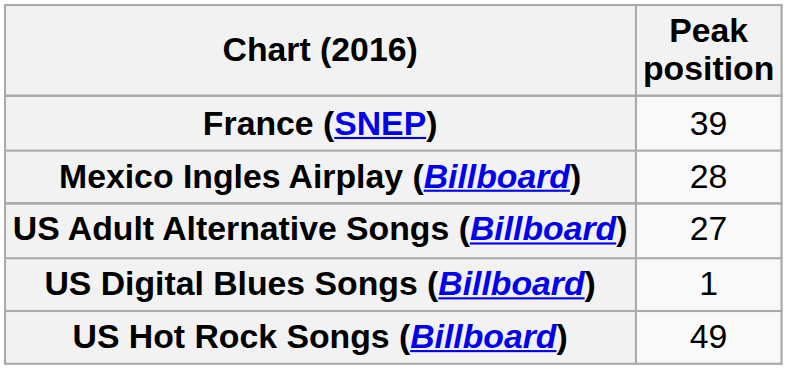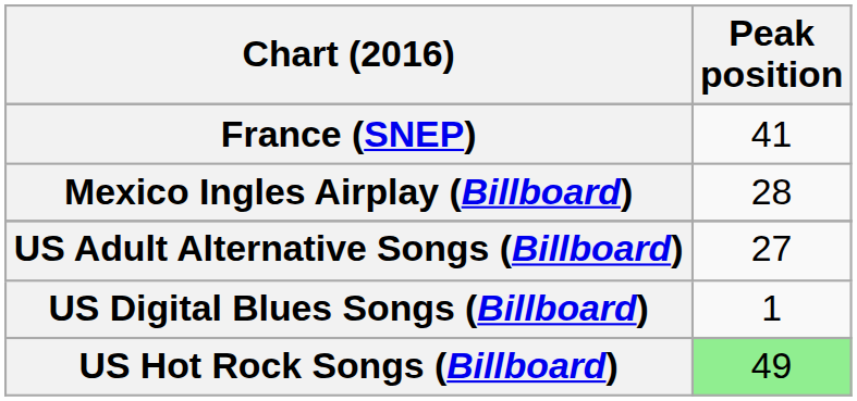 <table class="wikitable sortable plainrowheaders" style="text-align:center">
 <tr>
 <th scope="col">Chart (2016)</th>
 <th scope="col">Peak<br> position</th>
 </tr>
 <tr>
 </tr>
 <tr>
 </tr>
 <tr>
 <th scope="row">France (<a href='#'>SNEP</a>)</th>
-<td>39</td>
+<td>41</td>
 </tr>
 <tr>
 <th scope="row">Mexico Ingles Airplay (<em><a href='#'>Billboard</a></em>)</th>
 <td>28</td>
 </tr>
 <tr>
 </tr>
 <tr>
 </tr>
 <tr>
 <th scope="row">US Adult Alternative Songs (<em><a href='#'>Billboard</a></em>)</th>
 <td>27</td>
 </tr>
 <tr>
 <th scope="row">US Digital Blues Songs (<em><a href='#'>Billboard</a></em>)</th>
 <td>1</td>
 </tr>
 <tr>
 <th scope="row">US Hot Rock Songs (<em><a href='#'>Billboard</a></em>)</th>
-<td>49</td>
+<td style="background: lightgreen;">49</td>
 </tr>
 </table>
